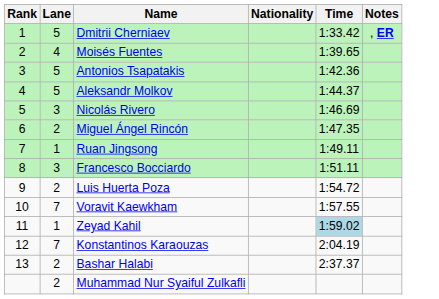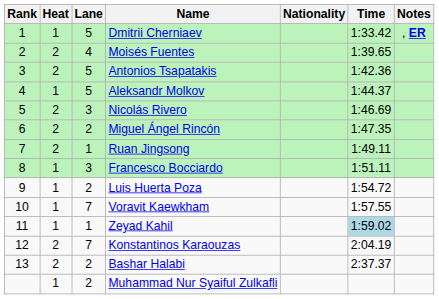 <table class="wikitable sortable" style="text-align:center">
 <tr>
 <th>Rank</th>
+<th>Heat</th>
 <th>Lane</th>
 <th>Name</th>
 <th>Nationality</th>
 <th>Time</th>
 <th>Notes</th>
 </tr>
 <tr bgcolor=bbf3bb>
+<td>1</td>
 <td>1</td>
 <td>5</td>
 <td align=left><a href='#'>Dmitrii Cherniaev</a></td>
 <td align=left></td>
 <td>1:33.42</td>
 <td>, <strong><a href='#'>ER</a></strong></td>
 </tr>
 <tr bgcolor=bbf3bb>
 <td>2</td>
+<td>2</td>
 <td>4</td>
 <td align=left><a href='#'>Moisés Fuentes</a></td>
 <td align=left></td>
 <td>1:39.65</td>
 <td></td>
 </tr>
 <tr bgcolor=bbf3bb>
 <td>3</td>
+<td>2</td>
 <td>5</td>
 <td align=left><a href='#'>Antonios Tsapatakis</a></td>
 <td align=left></td>
 <td>1:42.36</td>
 <td></td>
 </tr>
 <tr bgcolor=bbf3bb>
 <td>4</td>
+<td>1</td>
 <td>5</td>
 <td align=left><a href='#'>Aleksandr Molkov</a></td>
 <td align=left></td>
 <td>1:44.37</td>
 <td></td>
 </tr>
 <tr bgcolor=bbf3bb>
 <td>5</td>
+<td>2</td>
 <td>3</td>
 <td align=left><a href='#'>Nicolás Rivero</a></td>
 <td align=left></td>
 <td>1:46.69</td>
 <td></td>
 </tr>
 <tr bgcolor=bbf3bb>
 <td>6</td>
 <td>2</td>
+<td>2</td>
 <td align=left><a href='#'>Miguel Ángel Rincón</a></td>
 <td align=left></td>
 <td>1:47.35</td>
 <td></td>
 </tr>
 <tr bgcolor=bbf3bb>
 <td>7</td>
+<td>2</td>
 <td>1</td>
 <td align=left><a href='#'>Ruan Jingsong</a></td>
 <td align=left></td>
 <td>1:49.11</td>
 <td></td>
 </tr>
 <tr bgcolor=bbf3bb>
 <td>8</td>
+<td>1</td>
 <td>3</td>
 <td align=left><a href='#'>Francesco Bocciardo</a></td>
 <td align=left></td>
 <td>1:51.11</td>
 <td></td>
 </tr>
 <tr>
 <td>9</td>
+<td>1</td>
 <td>2</td>
 <td align=left><a href='#'>Luis Huerta Poza</a></td>
 <td align=left></td>
 <td>1:54.72</td>
 <td></td>
 </tr>
 <tr>
 <td>10</td>
+<td>1</td>
 <td>7</td>
 <td align=left><a href='#'>Voravit Kaewkham</a></td>
 <td align=left></td>
 <td>1:57.55</td>
 <td></td>
 </tr>
 <tr>
 <td>11</td>
 <td>1</td>
+<td>1</td>
 <td align=left><a href='#'>Zeyad Kahil</a></td>
 <td align=left></td>
 <td style="background: lightblue;">1:59.02</td>
 <td></td>
 </tr>
 <tr>
 <td>12</td>
+<td>2</td>
 <td>7</td>
 <td align=left><a href='#'>Konstantinos Karaouzas</a></td>
 <td align=left></td>
 <td>2:04.19</td>
 <td></td>
 </tr>
 <tr>
 <td>13</td>
 <td>2</td>
+<td>2</td>
 <td align=left><a href='#'>Bashar Halabi</a></td>
 <td align=left></td>
 <td>2:37.37</td>
 <td></td>
 </tr>
 <tr>
 <td></td>
+<td>1</td>
 <td>2</td>
 <td align=left><a href='#'>Muhammad Nur Syaiful Zulkafli</a></td>
 <td align=left></td>
 <td data-sort-value=9:99.99></td>
 <td></td>
 </tr>
 </table>
